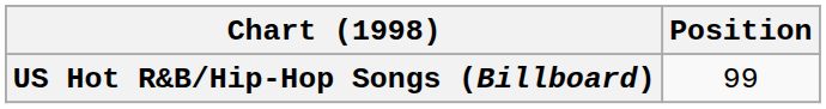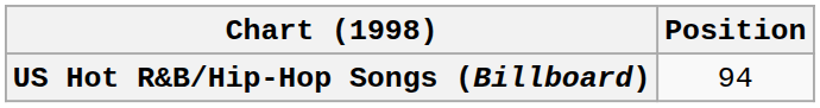 <table class="wikitable plainrowheaders" style="text-align:center">
 <tr>
 <th scope="col">Chart (1998)</th>
 <th scope="col">Position</th>
 </tr>
 <tr>
 <th scope="row">US Hot R&B/Hip-Hop Songs (<em>Billboard</em>)</th>
-<td>99</td>
+<td>94</td>
 </tr>
 </table>
